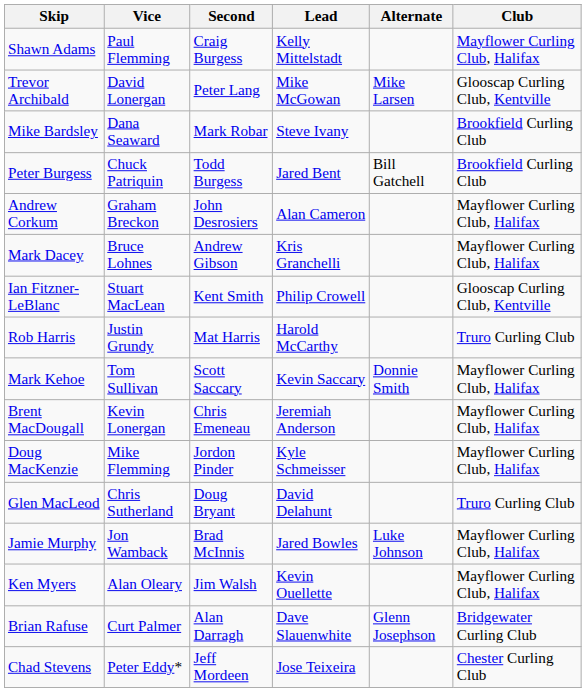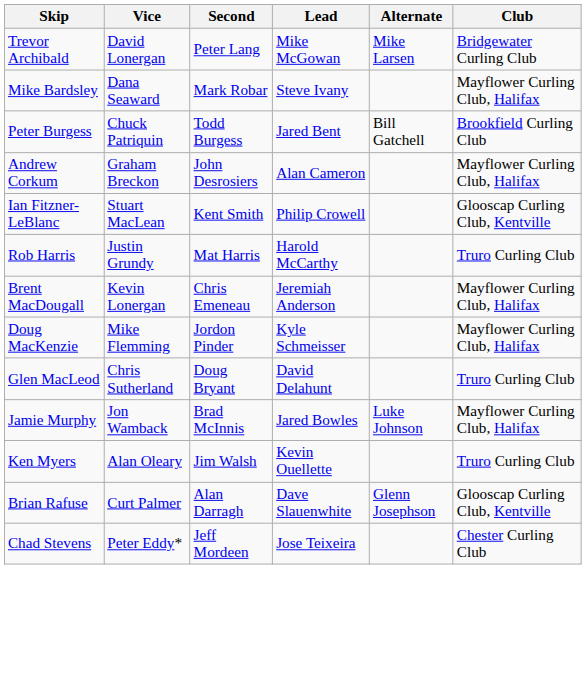 <table class="wikitable" border="1">
 <tr>
 <th>Skip</th>
 <th>Vice</th>
 <th>Second</th>
 <th>Lead</th>
 <th>Alternate</th>
 <th>Club</th>
 </tr>
 <tr>
-<td><a href='#'>Shawn Adams</a></td>
-<td><a href='#'>Paul Flemming</a></td>
-<td><a href='#'>Craig Burgess</a></td>
-<td><a href='#'>Kelly Mittelstadt</a></td>
-<td></td>
-<td><a href='#'>Mayflower Curling Club</a>, <a href='#'>Halifax</a></td>
-</tr>
-<tr>
 <td><a href='#'>Trevor Archibald</a></td>
 <td><a href='#'>David Lonergan</a></td>
 <td><a href='#'>Peter Lang</a></td>
 <td><a href='#'>Mike McGowan</a></td>
 <td><a href='#'>Mike Larsen</a></td>
-<td>Glooscap Curling Club, <a href='#'>Kentville</a></td>
+<td><a href='#'>Bridgewater</a> Curling Club</td>
 </tr>
 <tr>
 <td><a href='#'>Mike Bardsley</a></td>
 <td><a href='#'>Dana Seaward</a></td>
 <td><a href='#'>Mark Robar</a></td>
 <td><a href='#'>Steve Ivany</a></td>
 <td></td>
-<td><a href='#'>Brookfield</a> Curling Club</td>
+<td>Mayflower Curling Club, <a href='#'>Halifax</a></td>
 </tr>
 <tr>
 <td><a href='#'>Peter Burgess</a></td>
 <td><a href='#'>Chuck Patriquin</a></td>
 <td><a href='#'>Todd Burgess</a></td>
 <td><a href='#'>Jared Bent</a></td>
 <td>Bill Gatchell</td>
 <td><a href='#'>Brookfield</a> Curling Club</td>
 </tr>
 <tr>
 <td><a href='#'>Andrew Corkum</a></td>
 <td><a href='#'>Graham Breckon</a></td>
 <td><a href='#'>John Desrosiers</a></td>
 <td><a href='#'>Alan Cameron</a></td>
 <td></td>
 <td>Mayflower Curling Club, <a href='#'>Halifax</a></td>
 </tr>
 <tr>
-<td><a href='#'>Mark Dacey</a></td>
-<td><a href='#'>Bruce Lohnes</a></td>
-<td><a href='#'>Andrew Gibson</a></td>
-<td><a href='#'>Kris Granchelli</a></td>
-<td></td>
-<td>Mayflower Curling Club, <a href='#'>Halifax</a></td>
-</tr>
-<tr>
 <td><a href='#'>Ian Fitzner-LeBlanc</a></td>
 <td><a href='#'>Stuart MacLean</a></td>
 <td><a href='#'>Kent Smith</a></td>
 <td><a href='#'>Philip Crowell</a></td>
 <td></td>
 <td>Glooscap Curling Club, <a href='#'>Kentville</a></td>
 </tr>
 <tr>
 <td><a href='#'>Rob Harris</a></td>
 <td><a href='#'>Justin Grundy</a></td>
 <td><a href='#'>Mat Harris</a></td>
 <td><a href='#'>Harold McCarthy</a></td>
 <td></td>
 <td><a href='#'>Truro</a> Curling Club</td>
-</tr>
-<tr>
-<td><a href='#'>Mark Kehoe</a></td>
-<td><a href='#'>Tom Sullivan</a></td>
-<td><a href='#'>Scott Saccary</a></td>
-<td><a href='#'>Kevin Saccary</a></td>
-<td><a href='#'>Donnie Smith</a></td>
-<td>Mayflower Curling Club, <a href='#'>Halifax</a></td>
 </tr>
 <tr>
 <td><a href='#'>Brent MacDougall</a></td>
 <td><a href='#'>Kevin Lonergan</a></td>
 <td><a href='#'>Chris Emeneau</a></td>
 <td><a href='#'>Jeremiah Anderson</a></td>
 <td></td>
 <td>Mayflower Curling Club, <a href='#'>Halifax</a></td>
 </tr>
 <tr>
 <td><a href='#'>Doug MacKenzie</a></td>
 <td><a href='#'>Mike Flemming</a></td>
 <td><a href='#'>Jordon Pinder</a></td>
 <td><a href='#'>Kyle Schmeisser</a></td>
 <td></td>
 <td>Mayflower Curling Club, <a href='#'>Halifax</a></td>
 </tr>
 <tr>
 <td><a href='#'>Glen MacLeod</a></td>
 <td><a href='#'>Chris Sutherland</a></td>
 <td><a href='#'>Doug Bryant</a></td>
 <td><a href='#'>David Delahunt</a></td>
 <td></td>
 <td><a href='#'>Truro</a> Curling Club</td>
 </tr>
 <tr>
 <td><a href='#'>Jamie Murphy</a></td>
 <td><a href='#'>Jon Wamback</a></td>
 <td><a href='#'>Brad McInnis</a></td>
 <td><a href='#'>Jared Bowles</a></td>
 <td><a href='#'>Luke Johnson</a></td>
 <td>Mayflower Curling Club, <a href='#'>Halifax</a></td>
 </tr>
 <tr>
 <td><a href='#'>Ken Myers</a></td>
 <td><a href='#'>Alan Oleary</a></td>
 <td><a href='#'>Jim Walsh</a></td>
 <td><a href='#'>Kevin Ouellette</a></td>
 <td></td>
-<td>Mayflower Curling Club, <a href='#'>Halifax</a></td>
+<td><a href='#'>Truro</a> Curling Club</td>
 </tr>
 <tr>
 <td><a href='#'>Brian Rafuse</a></td>
 <td><a href='#'>Curt Palmer</a></td>
 <td><a href='#'>Alan Darragh</a></td>
 <td><a href='#'>Dave Slauenwhite</a></td>
 <td><a href='#'>Glenn Josephson</a></td>
-<td><a href='#'>Bridgewater</a> Curling Club</td>
+<td>Glooscap Curling Club, <a href='#'>Kentville</a></td>
 </tr>
 <tr>
 <td><a href='#'>Chad Stevens</a></td>
 <td><a href='#'>Peter Eddy</a>*</td>
 <td><a href='#'>Jeff Mordeen</a></td>
 <td><a href='#'>Jose Teixeira</a></td>
 <td></td>
 <td><a href='#'>Chester</a> Curling Club</td>
 </tr>
 </table>
